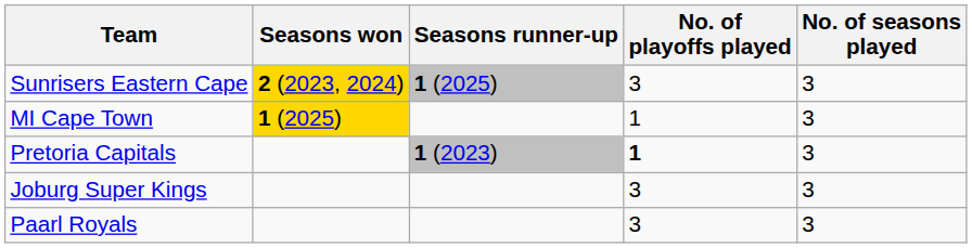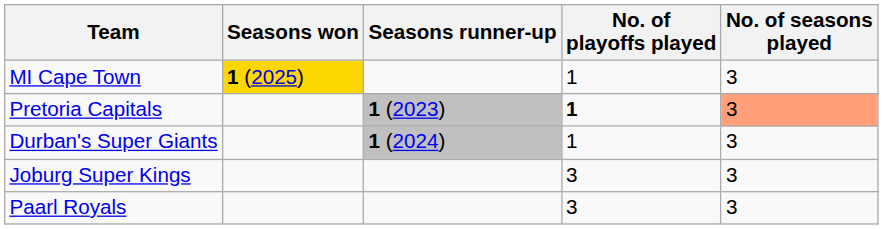 <table class="wikitable ">
 <tr>
 <th>Team</th>
 <th>Seasons won</th>
 <th>Seasons runner-up</th>
 <th>No. of <br> playoffs played</th>
 <th>No. of seasons <br> played</th>
-</tr>
-<tr>
-<td><a href='#'>Sunrisers Eastern Cape</a></td>
-<td style="background:gold"><strong>2</strong> (<a href='#'>2023</a>, <a href='#'>2024</a>)</td>
-<td style="background:silver"><strong>1</strong> (<a href='#'>2025</a>)</td>
-<td>3</td>
-<td>3</td>
 </tr>
 <tr>
 <td><a href='#'>MI Cape Town</a></td>
 <td style="background:gold"><strong>1</strong> (<a href='#'>2025</a>)</td>
 <td></td>
 <td>1</td>
 <td>3</td>
 </tr>
 <tr>
 <td><a href='#'>Pretoria Capitals</a></td>
 <td></td>
 <td style="background:silver"><strong>1</strong> (<a href='#'>2023</a>)</td>
 <td><strong>1</strong></td>
+<td style="background: lightsalmon;">3</td>
+</tr>
+<tr>
+<td><a href='#'>Durban's Super Giants</a></td>
+<td></td>
+<td style="background:silver"><strong>1</strong> (<a href='#'>2024</a>)</td>
+<td>1</td>
 <td>3</td>
 </tr>
 <tr>
 <td><a href='#'>Joburg Super Kings</a></td>
 <td></td>
 <td></td>
 <td>3</td>
 <td>3</td>
 </tr>
 <tr>
 <td><a href='#'>Paarl Royals</a></td>
 <td></td>
 <td></td>
 <td>3</td>
 <td>3</td>
 </tr>
 </table>
